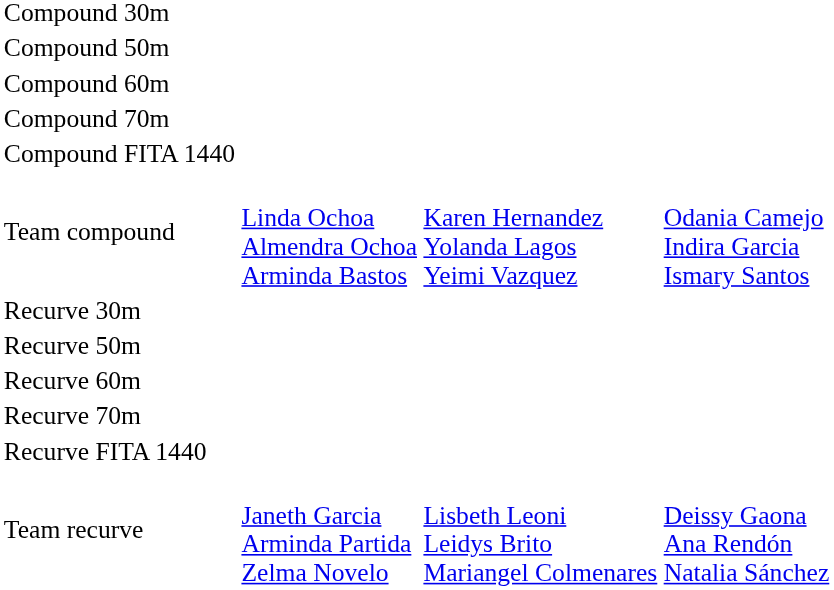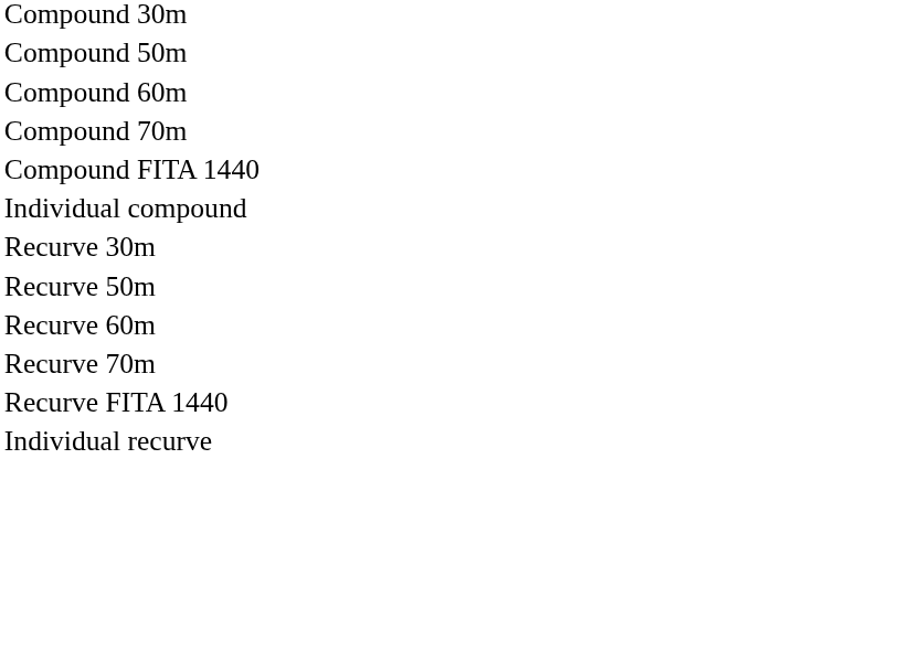 <table>
 <tr>
 <td>Compound 30m</td>
 <td></td>
 <td></td>
 <td></td>
 </tr>
 <tr>
 <td>Compound 50m</td>
 <td></td>
 <td></td>
 <td></td>
 </tr>
 <tr>
 <td rowspan=2>Compound 60m</td>
 <td rowspan=2></td>
 <td rowspan=2></td>
 <td></td>
 </tr>
 <tr>
 <td></td>
 </tr>
 <tr>
 <td>Compound 70m</td>
 <td></td>
 <td></td>
 <td></td>
 </tr>
 <tr>
 <td>Compound FITA 1440</td>
 <td></td>
 <td></td>
 <td></td>
 </tr>
 <tr>
-<td>Team compound</td>
-<td><br><a href='#'>Linda Ochoa</a><br><a href='#'>Almendra Ochoa</a><br><a href='#'>Arminda Bastos</a></td>
-<td><br><a href='#'>Karen Hernandez</a><br><a href='#'>Yolanda Lagos</a><br><a href='#'>Yeimi Vazquez</a></td>
-<td><br><a href='#'>Odania Camejo</a><br><a href='#'>Indira Garcia</a><br><a href='#'>Ismary Santos</a></td>
+<td>Individual compound</td>
+<td></td>
+<td></td>
+<td></td>
 </tr>
 <tr>
 <td>Recurve 30m</td>
 <td></td>
 <td></td>
 <td></td>
 </tr>
 <tr>
 <td>Recurve 50m</td>
 <td></td>
 <td></td>
 <td></td>
 </tr>
 <tr>
 <td>Recurve 60m</td>
 <td></td>
 <td></td>
 <td></td>
 </tr>
 <tr>
 <td>Recurve 70m</td>
 <td></td>
 <td></td>
 <td></td>
 </tr>
 <tr>
 <td>Recurve FITA 1440</td>
 <td></td>
 <td></td>
 <td></td>
 </tr>
 <tr>
-<td>Team recurve</td>
-<td><br><a href='#'>Janeth Garcia</a><br><a href='#'>Arminda Partida</a><br><a href='#'>Zelma Novelo</a></td>
-<td><br><a href='#'>Lisbeth Leoni</a><br><a href='#'>Leidys Brito</a><br><a href='#'>Mariangel Colmenares</a></td>
-<td><br><a href='#'>Deissy Gaona</a><br><a href='#'>Ana Rendón</a><br><a href='#'>Natalia Sánchez</a></td>
+<td>Individual recurve</td>
+<td></td>
+<td></td>
+<td></td>
 </tr>
 </table>
